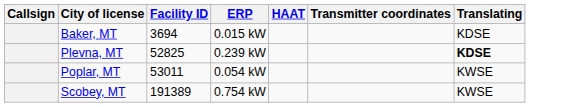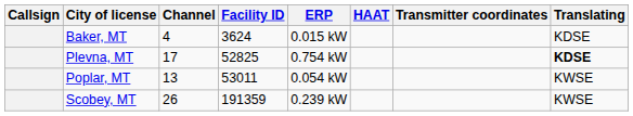 <table class="sortable wikitable">
 <tr>
 <th scope = "col">Callsign</th>
 <th scope = "col">City of license</th>
+<th scope = "col">Channel</th>
 <th scope = "col"><a href='#'>Facility ID</a></th>
 <th scope = "col"><a href='#'>ERP</a></th>
 <th scope = "col"><a href='#'>HAAT</a></th>
 <th scope = "col" class="unsortable">Transmitter coordinates</th>
 <th scope = "col">Translating</th>
 </tr>
 <tr>
 <th scope = "row"></th>
 <td><a href='#'>Baker, MT</a></td>
-<td>3694</td>
+<td>4</td>
+<td>3624</td>
 <td>0.015 kW</td>
 <td></td>
 <td></td>
 <td>KDSE</td>
 </tr>
 <tr>
 <th scope = "row"></th>
 <td><a href='#'>Plevna, MT</a></td>
+<td>17</td>
 <td>52825</td>
-<td>0.239 kW</td>
+<td>0.754 kW</td>
 <td></td>
 <td></td>
 <td><strong>KDSE</strong></td>
 </tr>
 <tr>
 <th scope = "row"></th>
 <td><a href='#'>Poplar, MT</a></td>
+<td>13</td>
 <td>53011</td>
 <td>0.054 kW</td>
 <td></td>
 <td></td>
 <td>KWSE</td>
 </tr>
 <tr>
 <th scope = "row"></th>
 <td><a href='#'>Scobey, MT</a></td>
-<td>191389</td>
-<td>0.754 kW</td>
+<td>26</td>
+<td>191359</td>
+<td>0.239 kW</td>
 <td></td>
 <td></td>
 <td>KWSE</td>
 </tr>
 </table>
